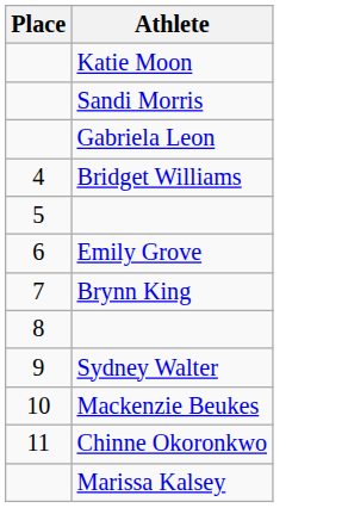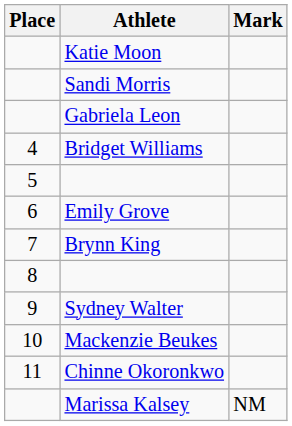 <table class="wikitable">
 <tr>
 <th>Place</th>
 <th>Athlete</th>
+<th>Mark</th>
 </tr>
 <tr>
 <td align=center></td>
 <td><a href='#'>Katie Moon</a></td>
+<td></td>
 </tr>
 <tr>
 <td align=center></td>
 <td><a href='#'>Sandi Morris</a></td>
+<td></td>
 </tr>
 <tr>
 <td align=center></td>
 <td><a href='#'>Gabriela Leon</a></td>
+<td></td>
 </tr>
 <tr>
 <td align=center>4</td>
 <td><a href='#'>Bridget Williams</a></td>
+<td></td>
 </tr>
 <tr>
 <td align=center>5</td>
+<td></td>
 <td></td>
 </tr>
 <tr>
 <td align=center>6</td>
 <td><a href='#'>Emily Grove</a></td>
+<td></td>
 </tr>
 <tr>
 <td align=center>7</td>
 <td><a href='#'>Brynn King</a></td>
+<td></td>
 </tr>
 <tr>
 <td align=center>8</td>
+<td></td>
 <td></td>
 </tr>
 <tr>
 <td align=center>9</td>
 <td><a href='#'>Sydney Walter</a></td>
+<td></td>
 </tr>
 <tr>
 <td align=center>10</td>
 <td><a href='#'>Mackenzie Beukes</a></td>
+<td></td>
 </tr>
 <tr>
 <td align=center>11</td>
 <td><a href='#'>Chinne Okoronkwo</a></td>
+<td></td>
 </tr>
 <tr>
 <td align=center></td>
 <td><a href='#'>Marissa Kalsey</a></td>
+<td>NM</td>
 </tr>
 </table>
